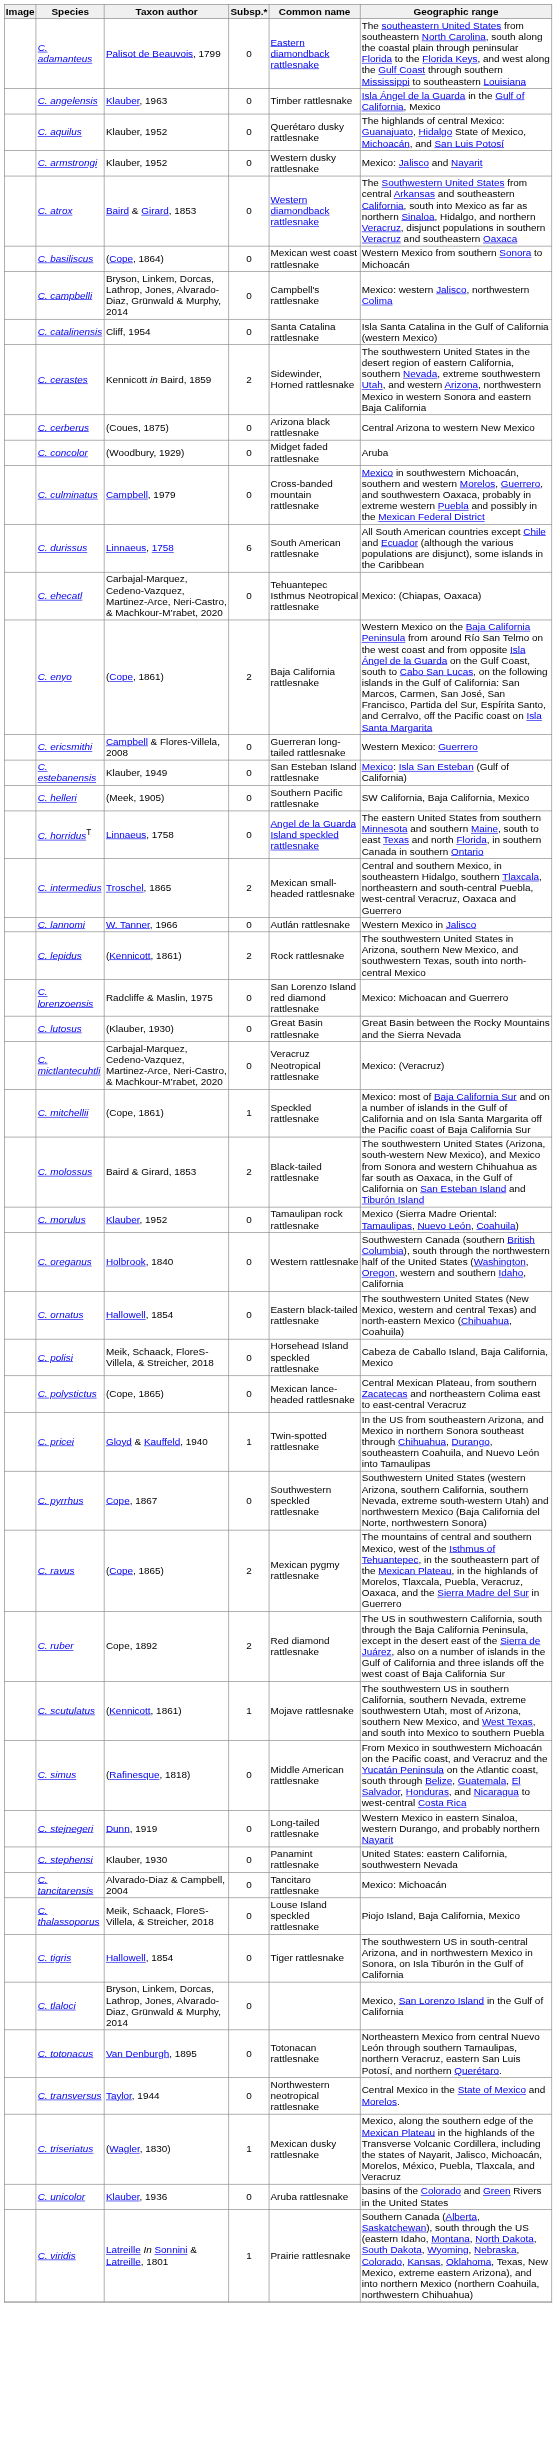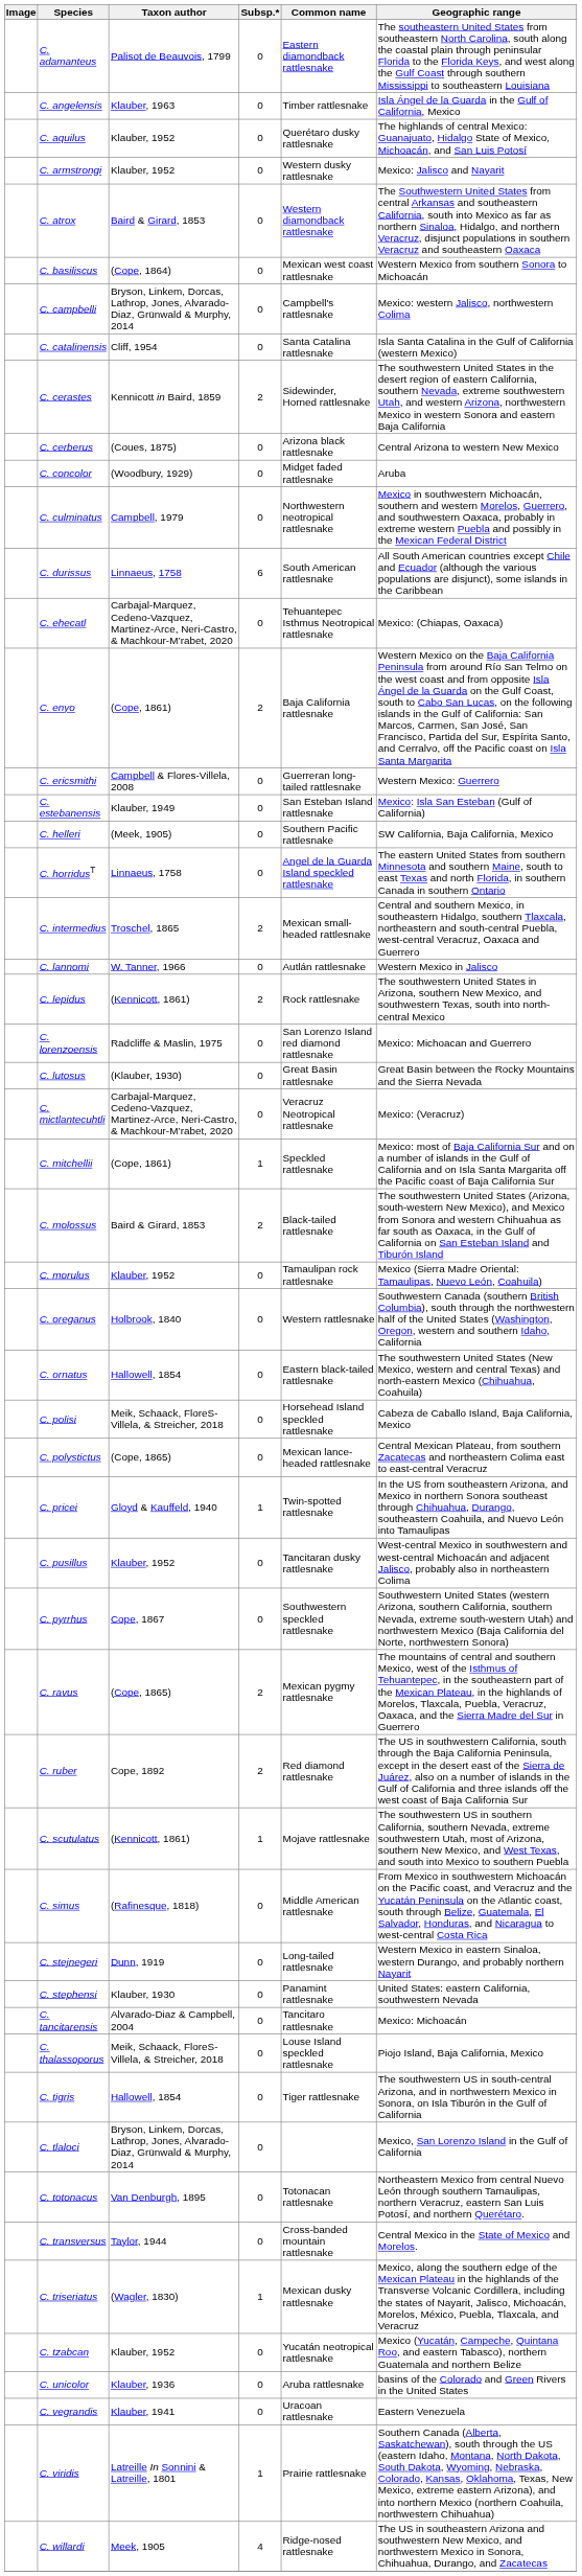 <table cellspacing=0 cellpadding=2 border=1 style="border-collapse: collapse;">
 <tr>
 <th bgcolor="#f0f0f0">Image</th>
 <th bgcolor="#f0f0f0">Species</th>
 <th bgcolor="#f0f0f0">Taxon author</th>
 <th bgcolor="#f0f0f0">Subsp.*</th>
 <th bgcolor="#f0f0f0">Common name</th>
 <th bgcolor="#f0f0f0">Geographic range</th>
 </tr>
 <tr>
 <td></td>
 <td><em><a href='#'>C. adamanteus</a></em></td>
 <td><a href='#'>Palisot de Beauvois</a>, 1799</td>
 <td align="center">0</td>
 <td><a href='#'>Eastern diamondback rattlesnake</a></td>
 <td style="width:35%">The <a href='#'>southeastern United States</a> from southeastern <a href='#'>North Carolina</a>, south along the coastal plain through peninsular <a href='#'>Florida</a> to the <a href='#'>Florida Keys</a>, and west along the <a href='#'>Gulf Coast</a> through southern <a href='#'>Mississippi</a> to southeastern <a href='#'>Louisiana</a></td>
 </tr>
 <tr>
 <td></td>
 <td><em><a href='#'>C. angelensis</a></em></td>
 <td><a href='#'>Klauber</a>, 1963</td>
 <td align="center">0</td>
 <td>Timber rattlesnake</td>
 <td style="width:35%"><a href='#'>Isla Ángel de la Guarda</a> in the <a href='#'>Gulf of California</a>, Mexico</td>
 </tr>
 <tr>
 <td></td>
 <td><em><a href='#'>C. aquilus</a></em></td>
 <td>Klauber, 1952</td>
 <td align="center">0</td>
 <td>Querétaro dusky rattlesnake</td>
 <td>The highlands of central Mexico: <a href='#'>Guanajuato</a>, <a href='#'>Hidalgo</a> State of Mexico, <a href='#'>Michoacán</a>, and <a href='#'>San Luis Potosí</a></td>
 </tr>
 <tr>
 <td></td>
 <td><em><a href='#'>C. armstrongi</a></em></td>
 <td>Klauber, 1952</td>
 <td align="center">0</td>
 <td>Western dusky rattlesnake</td>
 <td>Mexico: <a href='#'>Jalisco</a> and <a href='#'>Nayarit</a></td>
 </tr>
 <tr>
 <td></td>
 <td><em><a href='#'>C. atrox</a></em></td>
 <td><a href='#'>Baird</a> & <a href='#'>Girard</a>, 1853</td>
 <td align="center">0</td>
 <td><a href='#'>Western diamondback rattlesnake</a></td>
 <td>The <a href='#'>Southwestern United States</a> from central <a href='#'>Arkansas</a> and southeastern <a href='#'>California</a>, south into Mexico as far as northern <a href='#'>Sinaloa</a>, Hidalgo, and northern <a href='#'>Veracruz</a>, disjunct populations in southern <a href='#'>Veracruz</a> and southeastern <a href='#'>Oaxaca</a></td>
 </tr>
 <tr>
 <td></td>
 <td><em><a href='#'>C. basiliscus</a></em></td>
 <td>(<a href='#'>Cope</a>, 1864)</td>
 <td align="center">0</td>
 <td>Mexican west coast rattlesnake</td>
 <td>Western Mexico from southern <a href='#'>Sonora</a> to Michoacán</td>
 </tr>
 <tr>
 <td></td>
 <td><em><a href='#'>C. campbelli</a></em></td>
 <td>Bryson, Linkem, Dorcas, Lathrop, Jones, Alvarado-Diaz, Grünwald & Murphy, 2014</td>
 <td align="center">0</td>
 <td>Campbell's rattlesnake</td>
 <td>Mexico: western <a href='#'>Jalisco</a>, northwestern <a href='#'>Colima</a></td>
 </tr>
 <tr>
 <td></td>
 <td><em><a href='#'>C. catalinensis</a></em></td>
 <td>Cliff, 1954</td>
 <td align="center">0</td>
 <td>Santa Catalina rattlesnake</td>
 <td>Isla Santa Catalina in the Gulf of California (western Mexico)</td>
 </tr>
 <tr>
 <td></td>
 <td><em><a href='#'>C. cerastes</a></em></td>
 <td>Kennicott <em>in</em> Baird, 1859</td>
 <td align="center">2</td>
 <td>Sidewinder,<br>Horned rattlesnake</td>
 <td>The southwestern United States in the desert region of eastern California, southern <a href='#'>Nevada</a>, extreme southwestern <a href='#'>Utah</a>, and western <a href='#'>Arizona</a>, northwestern Mexico in western Sonora and eastern Baja California</td>
 </tr>
 <tr>
 <td></td>
 <td><em><a href='#'>C. cerberus</a></em></td>
 <td>(Coues, 1875)</td>
 <td align="center">0</td>
 <td>Arizona black rattlesnake</td>
 <td style="width:35%">Central Arizona to western New Mexico</td>
 </tr>
 <tr>
 <td></td>
 <td><em><a href='#'>C. concolor</a></em></td>
 <td>(Woodbury, 1929)</td>
 <td align="center">0</td>
 <td>Midget faded rattlesnake</td>
 <td>Aruba</td>
 </tr>
 <tr>
 <td></td>
 <td><em><a href='#'>C. culminatus</a></em></td>
 <td><a href='#'>Campbell</a>, 1979</td>
 <td align="center">0</td>
-<td>Cross-banded mountain rattlesnake</td>
+<td>Northwestern neotropical rattlesnake</td>
 <td style="width:35%"><a href='#'>Mexico</a> in southwestern Michoacán, southern and western <a href='#'>Morelos</a>, <a href='#'>Guerrero</a>, and southwestern Oaxaca, probably in extreme western <a href='#'>Puebla</a> and possibly in the <a href='#'>Mexican Federal District</a></td>
 </tr>
 <tr>
 <td></td>
 <td><em><a href='#'>C. durissus</a></em></td>
 <td><a href='#'>Linnaeus</a>, <a href='#'>1758</a></td>
 <td align="center">6</td>
 <td>South American rattlesnake</td>
 <td>All South American countries except <a href='#'>Chile</a> and <a href='#'>Ecuador</a> (although the various populations are disjunct), some islands in the Caribbean</td>
 </tr>
 <tr>
 <td></td>
 <td><em><a href='#'>C. ehecatl</a></em></td>
 <td>Carbajal-Marquez, Cedeno-Vazquez, Martinez-Arce, Neri-Castro, & Machkour-M’rabet, 2020</td>
 <td align="center">0</td>
 <td>Tehuantepec Isthmus Neotropical rattlesnake</td>
 <td>Mexico: (Chiapas, Oaxaca)</td>
 </tr>
 <tr>
 <td></td>
 <td><em><a href='#'>C. enyo</a></em></td>
 <td>(<a href='#'>Cope</a>, 1861)</td>
 <td align="center">2</td>
 <td>Baja California rattlesnake</td>
 <td>Western Mexico on the <a href='#'>Baja California Peninsula</a> from around Río San Telmo on the west coast and from opposite <a href='#'>Isla Ángel de la Guarda</a> on the Gulf Coast, south to <a href='#'>Cabo San Lucas</a>, on the following islands in the Gulf of California: San Marcos, Carmen, San José, San Francisco, Partida del Sur, Espírita Santo, and Cerralvo, off the Pacific coast on <a href='#'>Isla Santa Margarita</a></td>
 </tr>
 <tr>
 <td></td>
 <td><em><a href='#'>C. ericsmithi</a></em></td>
 <td><a href='#'>Campbell</a> & Flores-Villela, 2008</td>
 <td align="center">0</td>
 <td>Guerreran long-tailed rattlesnake</td>
 <td>Western Mexico: <a href='#'>Guerrero</a></td>
 </tr>
 <tr>
 <td></td>
 <td><em><a href='#'>C. estebanensis</a></em></td>
 <td>Klauber, 1949</td>
 <td align="center">0</td>
 <td>San Esteban Island rattlesnake</td>
 <td><a href='#'>Mexico</a>: <a href='#'>Isla San Esteban</a> (Gulf of California)</td>
 </tr>
 <tr>
 <td></td>
 <td><em><a href='#'>C. helleri</a></em></td>
 <td>(Meek, 1905)</td>
 <td align="center">0</td>
 <td>Southern Pacific rattlesnake</td>
 <td style="width:35%">SW California, Baja California, Mexico</td>
 </tr>
 <tr>
 <td></td>
 <td><em><a href='#'>C. horridus</a></em><span><sup>T</sup></span></td>
 <td><a href='#'>Linnaeus</a>, 1758</td>
 <td align="center">0</td>
 <td><a href='#'>Angel de la Guarda Island speckled rattlesnake</a></td>
 <td>The eastern United States from southern <a href='#'>Minnesota</a> and southern <a href='#'>Maine</a>, south to east <a href='#'>Texas</a> and north <a href='#'>Florida</a>,  in southern Canada in southern <a href='#'>Ontario</a></td>
 </tr>
 <tr>
 <td></td>
 <td><em><a href='#'>C. intermedius</a></em></td>
 <td><a href='#'>Troschel</a>, 1865</td>
 <td align="center">2</td>
 <td>Mexican small-headed rattlesnake</td>
 <td>Central and southern Mexico, in southeastern Hidalgo, southern <a href='#'>Tlaxcala</a>, northeastern and south-central Puebla, west-central Veracruz, Oaxaca and Guerrero</td>
 </tr>
 <tr>
 <td></td>
 <td><em><a href='#'>C. lannomi</a></em></td>
 <td><a href='#'>W. Tanner</a>, 1966</td>
 <td align="center">0</td>
 <td>Autlán rattlesnake</td>
 <td>Western Mexico in <a href='#'>Jalisco</a></td>
 </tr>
 <tr>
 <td></td>
 <td><em><a href='#'>C. lepidus</a></em></td>
 <td>(<a href='#'>Kennicott</a>, 1861)</td>
 <td align="center">2</td>
 <td>Rock rattlesnake</td>
 <td>The southwestern United States in Arizona, southern New Mexico, and southwestern Texas, south into north-central Mexico</td>
 </tr>
 <tr>
 <td></td>
 <td><em><a href='#'>C. lorenzoensis</a></em></td>
 <td>Radcliffe & Maslin, 1975</td>
 <td align="center">0</td>
 <td>San Lorenzo Island red diamond rattlesnake</td>
 <td>Mexico: Michoacan and Guerrero</td>
 </tr>
 <tr>
 <td></td>
 <td><em><a href='#'>C. lutosus</a></em></td>
 <td>(Klauber, 1930)</td>
 <td align="center">0</td>
 <td>Great Basin rattlesnake</td>
 <td style="width:35%">Great Basin between the Rocky Mountains and the Sierra Nevada</td>
 </tr>
 <tr>
 <td></td>
 <td><em><a href='#'>C. mictlantecuhtli</a></em></td>
 <td>Carbajal-Marquez, Cedeno-Vazquez, Martinez-Arce, Neri-Castro, & Machkour-M’rabet, 2020</td>
 <td align="center">0</td>
 <td>Veracruz Neotropical rattlesnake</td>
 <td>Mexico: (Veracruz)</td>
 </tr>
 <tr>
 <td></td>
 <td><em><a href='#'>C. mitchellii</a></em></td>
 <td>(Cope, 1861)</td>
 <td align="center">1</td>
 <td>Speckled rattlesnake</td>
 <td>Mexico: most of <a href='#'>Baja California Sur</a> and on a number of islands in the Gulf of California and on Isla Santa Margarita off the Pacific coast of Baja California Sur</td>
 </tr>
 <tr>
 <td></td>
 <td><em><a href='#'>C. molossus</a></em></td>
 <td>Baird & Girard, 1853</td>
 <td align="center">2</td>
 <td>Black-tailed rattlesnake</td>
 <td>The southwestern United States (Arizona, south-western New Mexico), and Mexico from Sonora and western Chihuahua as far south as Oaxaca, in the Gulf of California on <a href='#'>San Esteban Island</a> and <a href='#'>Tiburón Island</a></td>
 </tr>
 <tr>
 <td></td>
 <td><em><a href='#'>C. morulus</a></em></td>
 <td><a href='#'>Klauber</a>, 1952</td>
 <td align="center">0</td>
 <td>Tamaulipan rock rattlesnake</td>
 <td>Mexico (Sierra Madre Oriental: <a href='#'>Tamaulipas</a>, <a href='#'>Nuevo León</a>, <a href='#'>Coahuila</a>)</td>
 </tr>
 <tr>
 <td></td>
 <td><em><a href='#'>C. oreganus</a></em></td>
 <td><a href='#'>Holbrook</a>, 1840</td>
 <td align="center">0</td>
 <td>Western rattlesnake</td>
 <td>Southwestern Canada (southern <a href='#'>British Columbia</a>), south through the northwestern half of the United States (<a href='#'>Washington</a>, <a href='#'>Oregon</a>, western and southern <a href='#'>Idaho</a>, California</td>
 </tr>
 <tr>
 <td></td>
 <td><em><a href='#'>C. ornatus</a></em></td>
 <td><a href='#'>Hallowell</a>, 1854</td>
 <td align="center">0</td>
 <td>Eastern black-tailed rattlesnake</td>
 <td>The southwestern United States (New Mexico, western and central Texas) and north-eastern Mexico (<a href='#'>Chihuahua</a>, Coahuila)</td>
 </tr>
 <tr>
 <td></td>
 <td><em><a href='#'>C. polisi</a></em></td>
 <td>Meik, Schaack, FloreS-Villela, & Streicher, 2018</td>
 <td align="center">0</td>
 <td>Horsehead Island speckled rattlesnake</td>
 <td>Cabeza de Caballo Island, Baja California, Mexico</td>
 </tr>
 <tr>
 <td></td>
 <td><em><a href='#'>C. polystictus</a></em></td>
 <td>(Cope, 1865)</td>
 <td align="center">0</td>
 <td>Mexican lance-headed rattlesnake</td>
 <td>Central Mexican Plateau, from southern <a href='#'>Zacatecas</a> and northeastern Colima east to east-central Veracruz</td>
 </tr>
 <tr>
 <td></td>
 <td><em><a href='#'>C. pricei</a></em></td>
 <td><a href='#'>Gloyd</a> & <a href='#'>Kauffeld</a>, 1940</td>
 <td align="center">1</td>
 <td>Twin-spotted rattlesnake</td>
 <td>In the US from southeastern Arizona, and Mexico in northern Sonora southeast through <a href='#'>Chihuahua</a>, <a href='#'>Durango</a>, southeastern Coahuila, and Nuevo León into Tamaulipas</td>
 </tr>
 <tr>
 <td></td>
+<td><em><a href='#'>C. pusillus</a></em></td>
+<td><a href='#'>Klauber</a>, 1952</td>
+<td align="center">0</td>
+<td>Tancitaran dusky rattlesnake</td>
+<td>West-central Mexico in southwestern and west-central Michoacán and adjacent <a href='#'>Jalisco</a>, probably also in northeastern Colima</td>
+</tr>
+<tr>
+<td></td>
 <td><em><a href='#'>C. pyrrhus</a></em></td>
 <td><a href='#'>Cope</a>, 1867</td>
 <td align="center">0</td>
 <td>Southwestern speckled rattlesnake</td>
 <td>Southwestern United States (western Arizona, southern California, southern Nevada, extreme south-western Utah) and northwestern Mexico (Baja California del Norte, northwestern Sonora)</td>
 </tr>
 <tr>
 <td></td>
 <td><em><a href='#'>C. ravus</a></em></td>
 <td>(<a href='#'>Cope</a>, 1865)</td>
 <td align="center">2</td>
 <td>Mexican pygmy rattlesnake</td>
 <td>The mountains of central and southern Mexico, west of the <a href='#'>Isthmus of Tehuantepec</a>, in the southeastern part of the <a href='#'>Mexican Plateau</a>, in the highlands of Morelos, Tlaxcala, Puebla, Veracruz, Oaxaca, and the <a href='#'>Sierra Madre del Sur</a> in Guerrero</td>
 </tr>
 <tr>
 <td></td>
 <td><em><a href='#'>C. ruber</a></em></td>
 <td>Cope, 1892</td>
 <td align="center">2</td>
 <td>Red diamond rattlesnake</td>
 <td>The US in southwestern California, south through the Baja California Peninsula, except in the desert east of the <a href='#'>Sierra de Juárez</a>, also on a number of islands in the Gulf of California and three islands off the west coast of Baja California Sur</td>
 </tr>
 <tr>
 <td></td>
 <td><em><a href='#'>C. scutulatus</a></em></td>
 <td>(<a href='#'>Kennicott</a>, 1861)</td>
 <td align="center">1</td>
 <td>Mojave rattlesnake</td>
 <td>The southwestern US in southern California, southern Nevada, extreme southwestern Utah, most of Arizona, southern New Mexico, and <a href='#'>West Texas</a>, and south into Mexico to southern Puebla</td>
 </tr>
 <tr>
 <td></td>
 <td><em><a href='#'>C. simus</a></em></td>
 <td>(<a href='#'>Rafinesque</a>, 1818)</td>
 <td align="center">0</td>
 <td>Middle American rattlesnake</td>
 <td>From Mexico in southwestern Michoacán on the Pacific coast, and Veracruz and the <a href='#'>Yucatán Peninsula</a> on the Atlantic coast, south through <a href='#'>Belize</a>, <a href='#'>Guatemala</a>, <a href='#'>El Salvador</a>, <a href='#'>Honduras</a>, and <a href='#'>Nicaragua</a> to west-central <a href='#'>Costa Rica</a></td>
 </tr>
 <tr>
 <td></td>
 <td><em><a href='#'>C. stejnegeri</a></em></td>
 <td><a href='#'>Dunn</a>, 1919</td>
 <td align="center">0</td>
 <td>Long-tailed rattlesnake</td>
 <td>Western Mexico in eastern Sinaloa, western Durango, and probably northern <a href='#'>Nayarit</a></td>
 </tr>
 <tr>
 <td></td>
 <td><em><a href='#'>C. stephensi</a></em></td>
 <td>Klauber, 1930</td>
 <td align="center">0</td>
 <td>Panamint rattlesnake</td>
 <td>United States: eastern California, southwestern Nevada</td>
 </tr>
 <tr>
 <td></td>
 <td><em><a href='#'>C. tancitarensis</a></em></td>
 <td>Alvarado-Diaz & Campbell, 2004</td>
 <td align="center">0</td>
 <td>Tancitaro rattlesnake</td>
 <td>Mexico: Michoacán</td>
 </tr>
 <tr>
 <td></td>
 <td><em><a href='#'>C. thalassoporus</a></em></td>
 <td>Meik, Schaack, FloreS-Villela, & Streicher, 2018</td>
 <td align="center">0</td>
 <td>Louse Island speckled rattlesnake</td>
 <td>Piojo Island, Baja California, Mexico</td>
 </tr>
 <tr>
 <td></td>
 <td><em><a href='#'>C. tigris</a></em></td>
 <td><a href='#'>Hallowell</a>, 1854</td>
 <td align="center">0</td>
 <td>Tiger rattlesnake</td>
 <td>The southwestern US in south-central Arizona, and in northwestern Mexico in Sonora, on Isla Tiburón in the Gulf of California</td>
 </tr>
 <tr>
 <td></td>
 <td><em><a href='#'>C. tlaloci</a></em></td>
 <td>Bryson, Linkem, Dorcas, Lathrop, Jones, Alvarado-Diaz, Grünwald & Murphy, 2014</td>
 <td align="center">0</td>
 <td></td>
 <td>Mexico, <a href='#'>San Lorenzo Island</a> in the Gulf of California</td>
 </tr>
 <tr>
 <td></td>
 <td><em><a href='#'>C. totonacus</a></em></td>
 <td><a href='#'>Van Denburgh</a>, 1895</td>
 <td align="center">0</td>
 <td>Totonacan rattlesnake</td>
 <td>Northeastern Mexico from central Nuevo León through southern Tamaulipas, northern Veracruz, eastern San Luis Potosí, and northern <a href='#'>Querétaro</a>.</td>
 </tr>
 <tr>
 <td></td>
 <td><em><a href='#'>C. transversus</a></em></td>
 <td><a href='#'>Taylor</a>, 1944</td>
 <td align="center">0</td>
-<td>Northwestern neotropical rattlesnake</td>
+<td>Cross-banded mountain rattlesnake</td>
 <td>Central Mexico in the <a href='#'>State of Mexico</a> and <a href='#'>Morelos</a>.</td>
 </tr>
 <tr>
 <td></td>
 <td><em><a href='#'>C. triseriatus</a></em></td>
 <td>(<a href='#'>Wagler</a>, 1830)</td>
 <td align="center">1</td>
 <td>Mexican dusky rattlesnake</td>
 <td>Mexico, along the southern edge of the <a href='#'>Mexican Plateau</a> in the highlands of the Transverse Volcanic Cordillera, including the states of Nayarit, Jalisco, Michoacán, Morelos, México, Puebla, Tlaxcala, and Veracruz</td>
 </tr>
 <tr>
 <td></td>
+<td><em><a href='#'>C. tzabcan</a></em></td>
+<td>Klauber, 1952</td>
+<td align="center">0</td>
+<td>Yucatán neotropical rattlesnake</td>
+<td>Mexico (<a href='#'>Yucatán</a>, <a href='#'>Campeche</a>, <a href='#'>Quintana Roo</a>, and eastern Tabasco), northern Guatemala and northern Belize</td>
+</tr>
+<tr>
+<td></td>
 <td><em><a href='#'>C. unicolor</a></em></td>
 <td><a href='#'>Klauber</a>, 1936</td>
 <td align="center">0</td>
 <td>Aruba rattlesnake</td>
 <td style="width:35%">basins of the <a href='#'>Colorado</a> and <a href='#'>Green</a> Rivers in the United States</td>
+</tr>
+<tr>
+<td></td>
+<td><em><a href='#'>C. vegrandis</a></em></td>
+<td><a href='#'>Klauber</a>, 1941</td>
+<td align="center">0</td>
+<td>Uracoan rattlesnake</td>
+<td style="width:35%">Eastern Venezuela</td>
 </tr>
 <tr>
 <td></td>
 <td><em><a href='#'>C. viridis</a></em></td>
 <td><a href='#'>Latreille</a> <em>In</em> <a href='#'>Sonnini</a> & <a href='#'>Latreille</a>, 1801</td>
 <td align="center">1</td>
 <td>Prairie rattlesnake</td>
 <td>Southern Canada (<a href='#'>Alberta</a>, <a href='#'>Saskatchewan</a>), south through the US (eastern Idaho, <a href='#'>Montana</a>, <a href='#'>North Dakota</a>, <a href='#'>South Dakota</a>, <a href='#'>Wyoming</a>, <a href='#'>Nebraska</a>, <a href='#'>Colorado</a>, <a href='#'>Kansas</a>, <a href='#'>Oklahoma</a>, Texas, New Mexico, extreme eastern Arizona), and into northern Mexico (northern Coahuila, northwestern Chihuahua)</td>
 </tr>
 <tr>
+<td></td>
+<td><em><a href='#'>C. willardi</a></em></td>
+<td><a href='#'>Meek</a>, 1905</td>
+<td align="center">4</td>
+<td>Ridge-nosed rattlesnake</td>
+<td>The US in southeastern Arizona and southwestern New Mexico, and northwestern Mexico in Sonora, Chihuahua, Durango, and <a href='#'>Zacatecas</a></td>
+</tr>
+<tr>
 </tr>
 </table>
